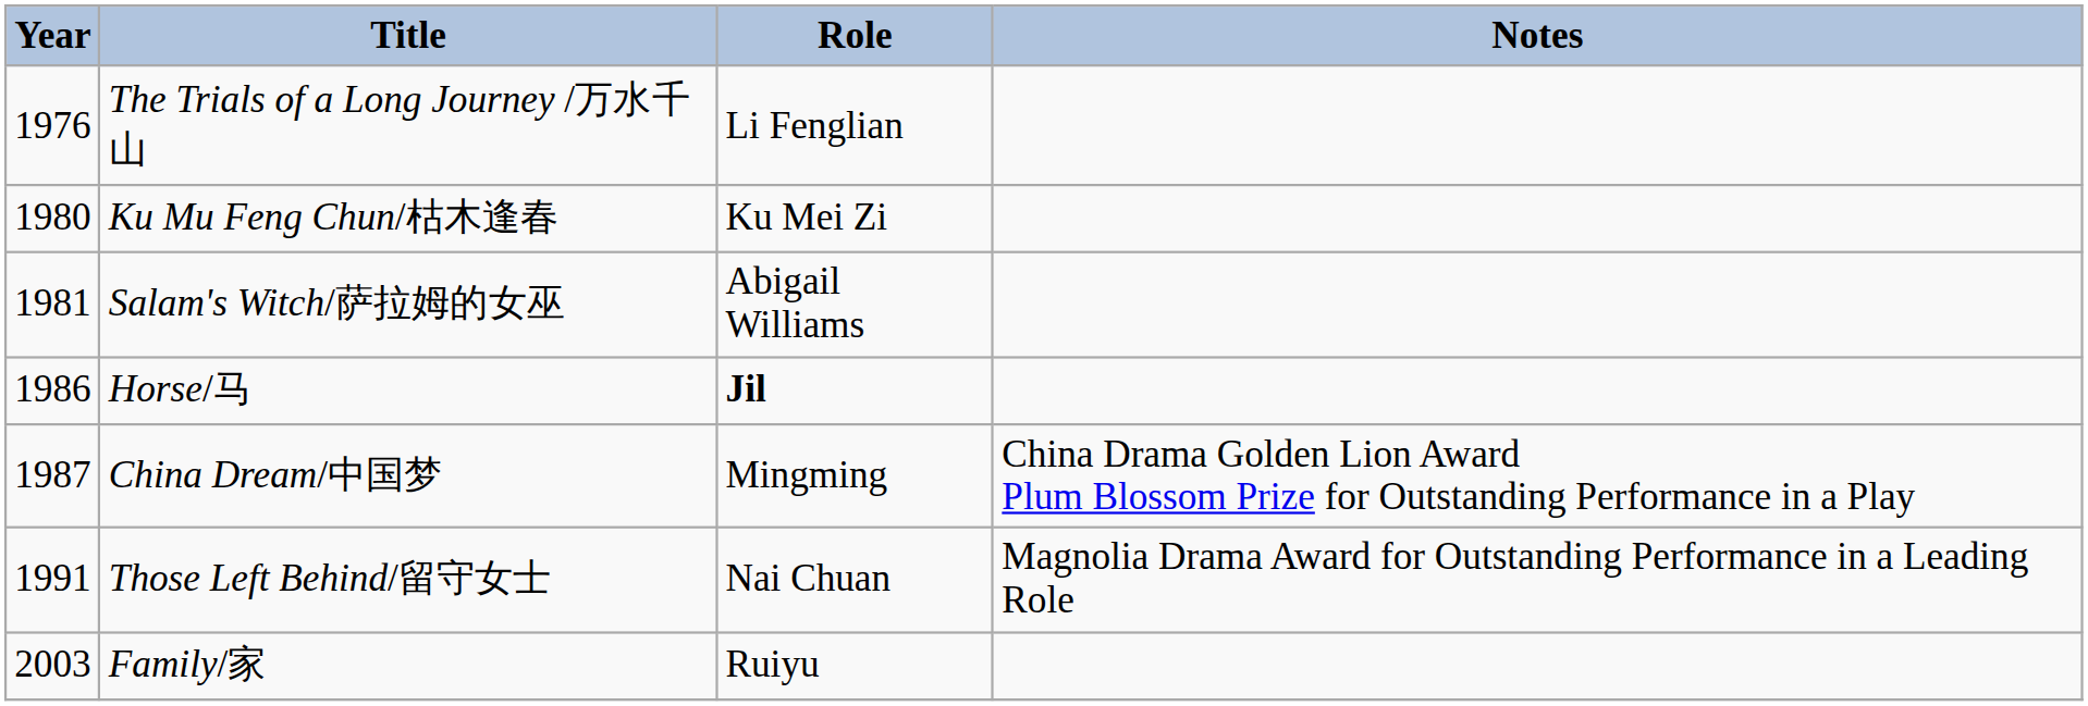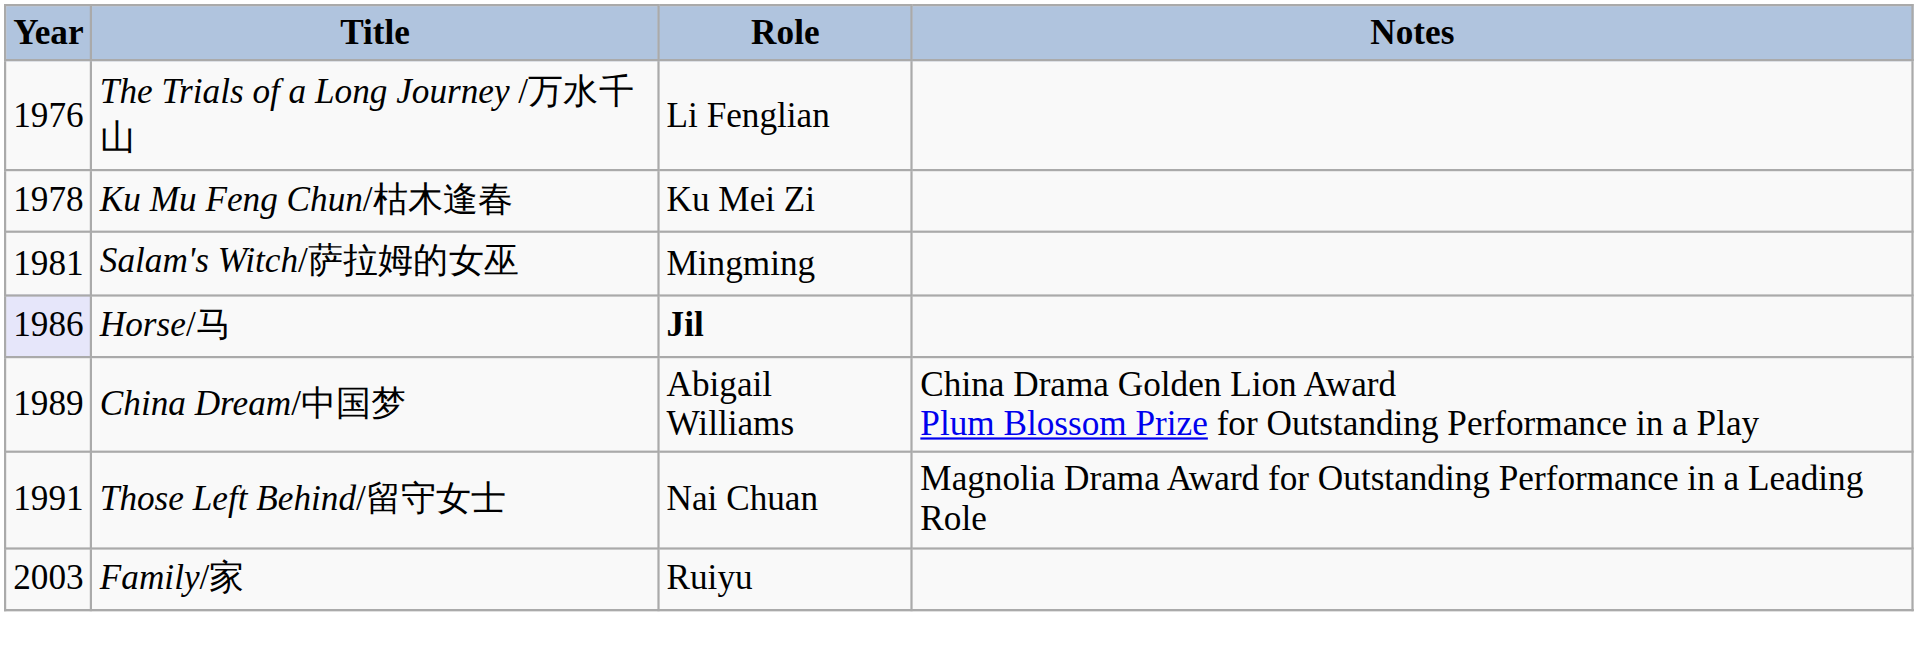 <table class="wikitable">
 <tr>
 <th style="background:#B0C4DE;">Year</th>
 <th style="background:#B0C4DE;">Title</th>
 <th style="background:#B0C4DE;">Role</th>
 <th style="background:#B0C4DE;">Notes</th>
 </tr>
 <tr>
 <td>1976</td>
 <td><em>The Trials of a Long Journey </em>/万水千山</td>
 <td>Li Fenglian</td>
 <td></td>
 </tr>
 <tr>
-<td>1980</td>
+<td>1978</td>
 <td><em>Ku Mu Feng Chun</em>/枯木逢春</td>
 <td>Ku Mei Zi</td>
 <td></td>
 </tr>
 <tr>
 <td>1981</td>
 <td><em>Salam's Witch</em>/萨拉姆的女巫</td>
-<td>Abigail Williams</td>
+<td>Mingming</td>
 <td></td>
 </tr>
 <tr>
-<td>1986</td>
+<td style="background: lavender;">1986</td>
 <td><em>Horse</em>/马</td>
 <td><strong>Jil</strong></td>
 <td></td>
 </tr>
 <tr>
-<td>1987</td>
+<td>1989</td>
 <td><em>China Dream</em>/中国梦</td>
-<td>Mingming</td>
+<td>Abigail Williams</td>
 <td>China Drama Golden Lion Award<br><a href='#'>Plum Blossom Prize</a> for Outstanding Performance in a Play</td>
 </tr>
 <tr>
 <td>1991</td>
 <td><em>Those Left Behind</em>/留守女士</td>
 <td>Nai Chuan</td>
 <td>Magnolia Drama Award for Outstanding Performance in a Leading Role</td>
 </tr>
 <tr>
 <td>2003</td>
 <td><em>Family</em>/家</td>
 <td>Ruiyu</td>
 <td></td>
 </tr>
 <tr>
 </tr>
 </table>
